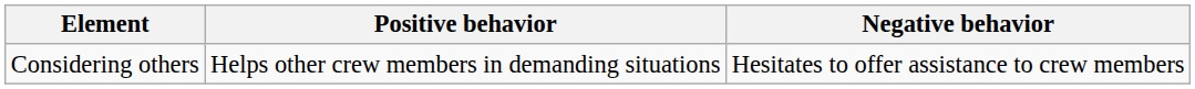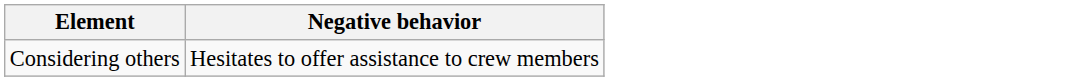 <table class="wikitable">
 <tr>
 <th>Element</th>
-<th>Positive behavior</th>
 <th>Negative behavior</th>
 </tr>
 <tr>
 <td>Considering others</td>
-<td>Helps other crew members in demanding situations</td>
 <td>Hesitates to offer assistance to crew members</td>
 </tr>
 </table>
